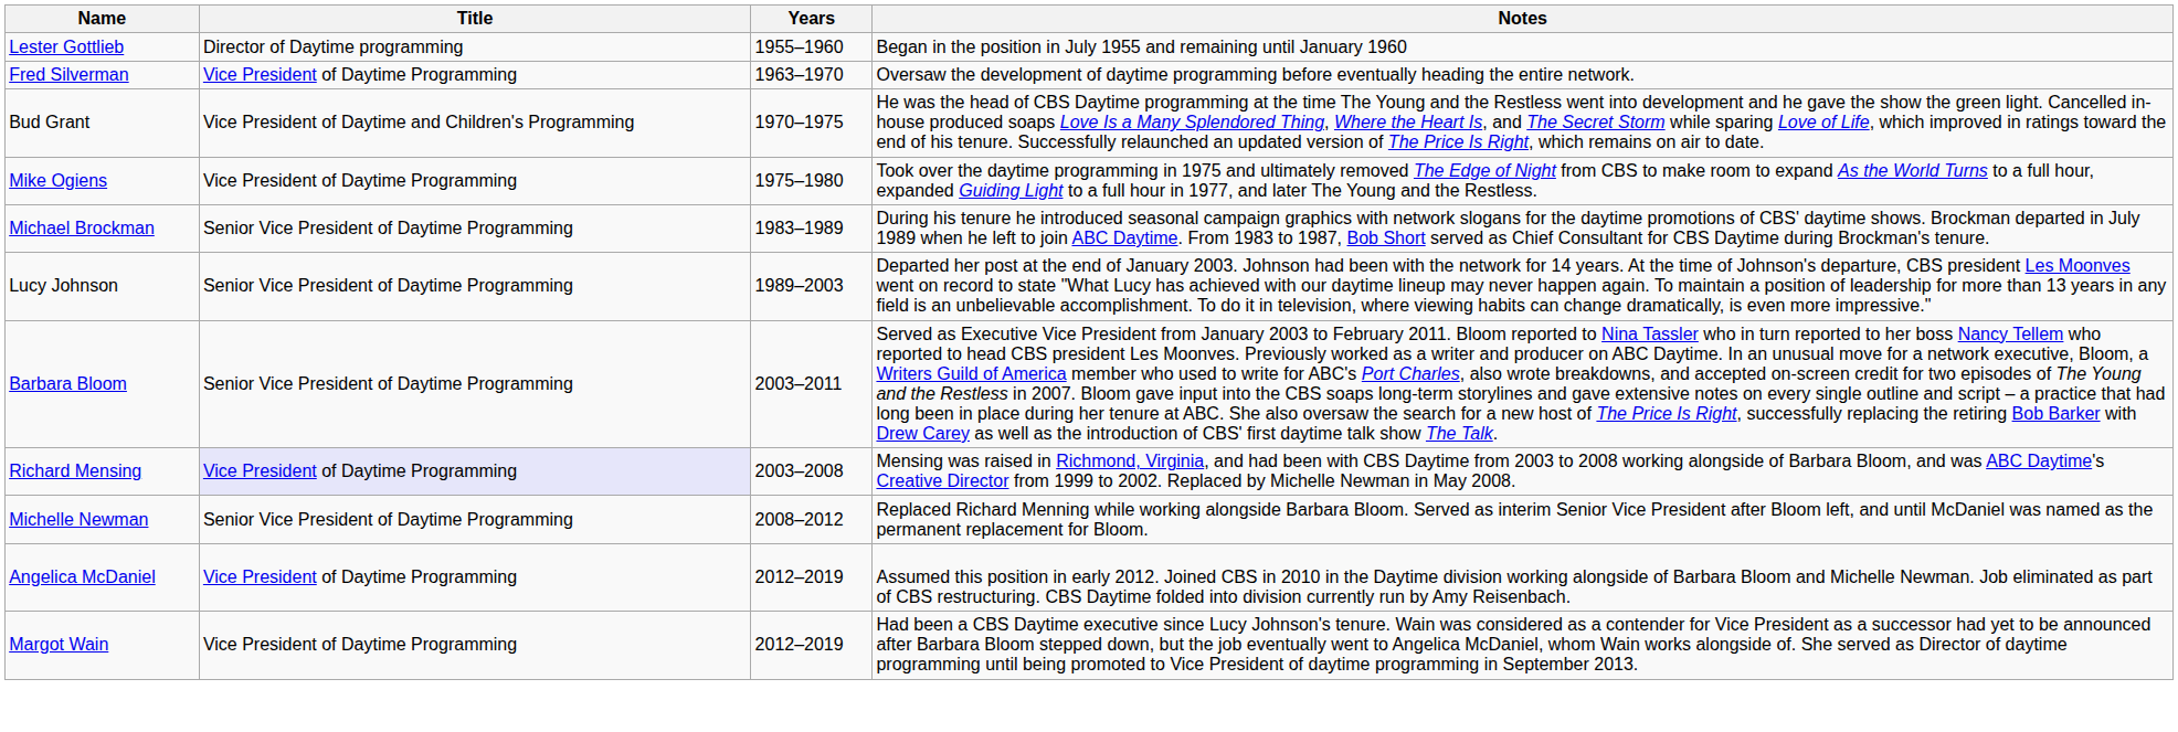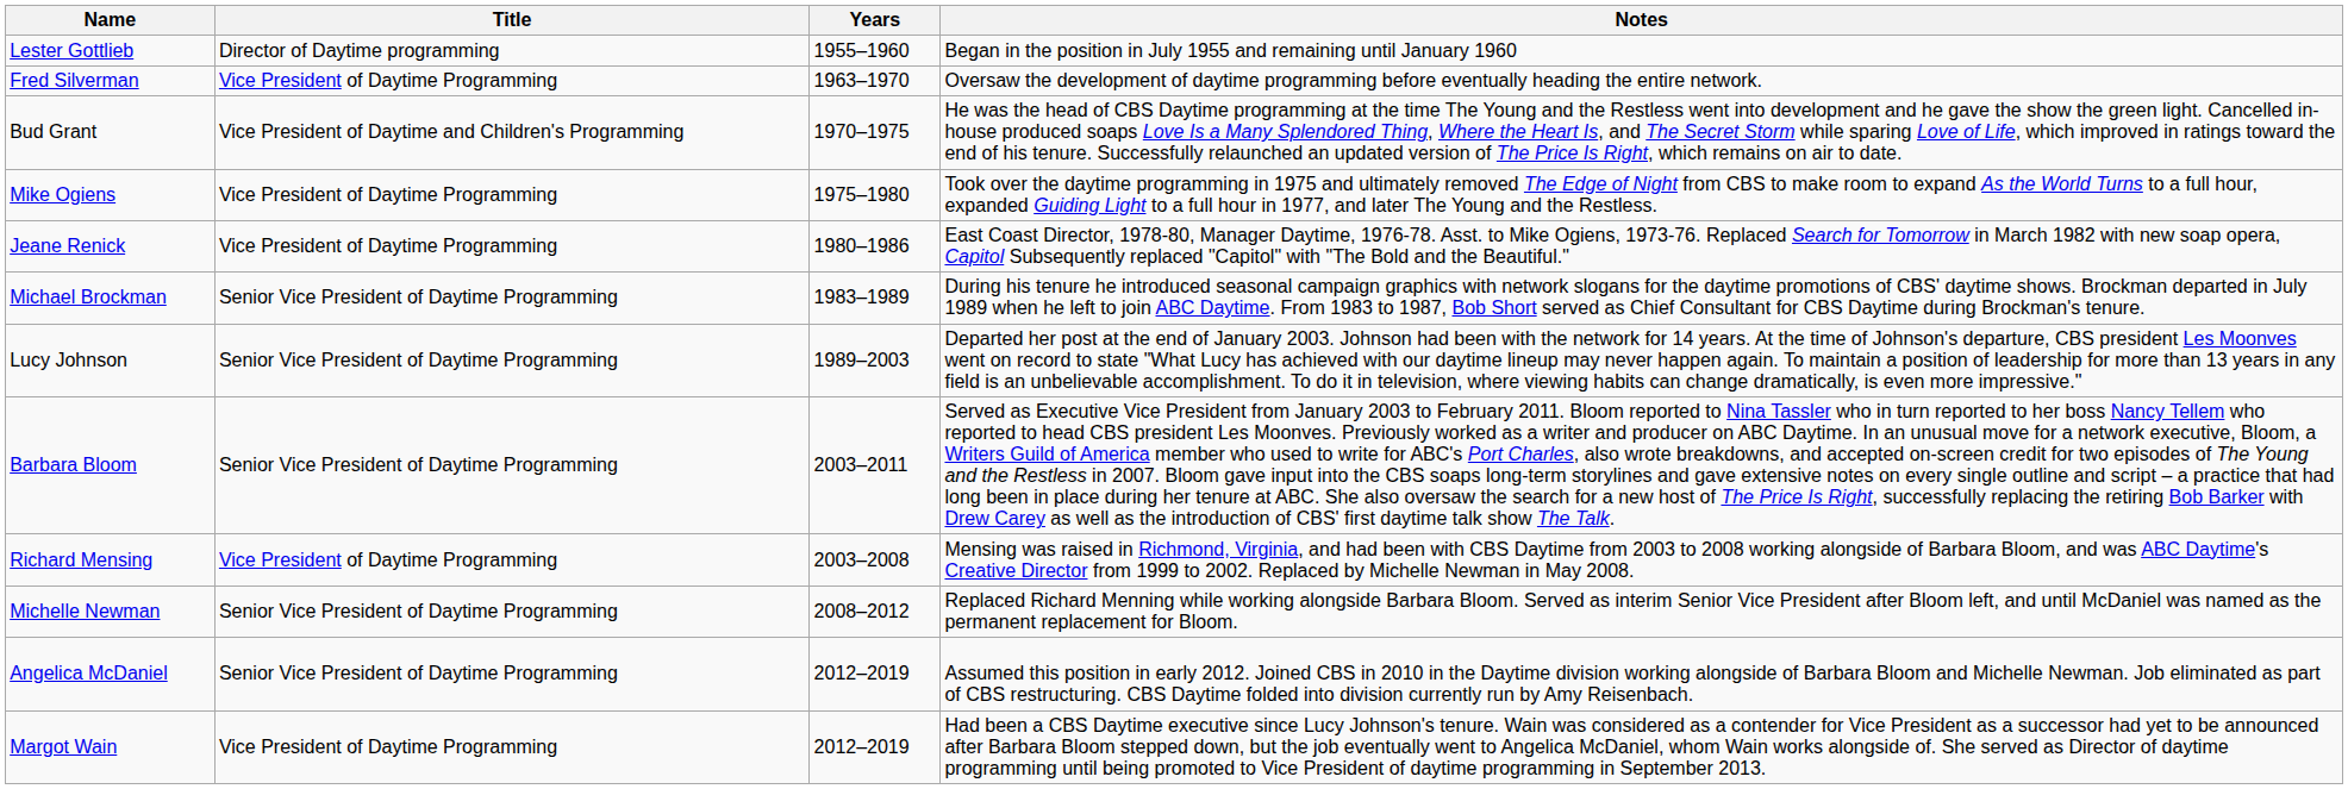 <table class="wikitable sortable plainrowheaders" width="99%">
 <tr>
 <th scope="col">Name</th>
 <th scope="col">Title</th>
 <th scope="col">Years</th>
 <th scope="col" style="width:60%;" class="unsortable">Notes</th>
 </tr>
 <tr>
 <td><a href='#'>Lester Gottlieb</a></td>
 <td>Director of Daytime programming</td>
 <td>1955–1960</td>
 <td>Began in the position in July 1955 and remaining until January 1960</td>
 </tr>
 <tr>
 <td><a href='#'>Fred Silverman</a></td>
 <td><a href='#'>Vice President</a> of Daytime Programming</td>
 <td>1963–1970</td>
 <td>Oversaw the development of daytime programming before eventually heading the entire network.</td>
 </tr>
 <tr>
 <td>Bud Grant</td>
 <td>Vice President of Daytime and Children's Programming</td>
 <td>1970–1975</td>
 <td>He was the head of CBS Daytime programming at the time The Young and the Restless went into development and he gave the show the green light. Cancelled in-house produced soaps <em><a href='#'>Love Is a Many Splendored Thing</a></em>, <em><a href='#'>Where the Heart Is</a></em>, and <em><a href='#'>The Secret Storm</a></em> while sparing <em><a href='#'>Love of Life</a></em>, which improved in ratings toward the end of his tenure. Successfully relaunched an updated version of <em><a href='#'>The Price Is Right</a></em>, which remains on air to date.</td>
 </tr>
 <tr>
 <td><a href='#'>Mike Ogiens</a></td>
 <td>Vice President of Daytime Programming</td>
 <td>1975–1980</td>
 <td>Took over the daytime programming in 1975 and ultimately removed <em><a href='#'>The Edge of Night</a></em> from CBS to make room to expand <em><a href='#'>As the World Turns</a></em> to a full hour, expanded <em><a href='#'>Guiding Light</a></em> to a full hour in 1977, and later The Young and the Restless.</td>
 </tr>
 <tr>
+<td><a href='#'>Jeane Renick</a></td>
+<td>Vice President of Daytime Programming</td>
+<td>1980–1986</td>
+<td>East Coast Director, 1978-80, Manager Daytime, 1976-78. Asst. to Mike Ogiens, 1973-76. Replaced <em><a href='#'>Search for Tomorrow</a></em> in March 1982 with new soap opera, <em><a href='#'>Capitol</a></em> Subsequently replaced "Capitol" with "The Bold and the Beautiful."</td>
+</tr>
+<tr>
 <td><a href='#'>Michael Brockman</a></td>
 <td>Senior Vice President of Daytime Programming</td>
 <td>1983–1989</td>
 <td>During his tenure he introduced seasonal campaign graphics with network slogans for the daytime promotions of CBS' daytime shows. Brockman departed in July 1989 when he left to join <a href='#'>ABC Daytime</a>. From 1983 to 1987, <a href='#'>Bob Short</a> served as Chief Consultant for CBS Daytime during Brockman's tenure.</td>
 </tr>
 <tr>
 <td>Lucy Johnson</td>
 <td>Senior Vice President of Daytime Programming</td>
 <td>1989–2003</td>
 <td>Departed her post at the end of January 2003. Johnson had been with the network for 14 years. At the time of Johnson's departure, CBS president <a href='#'>Les Moonves</a> went on record to state "What Lucy has achieved with our daytime lineup may never happen again. To maintain a position of leadership for more than 13 years in any field is an unbelievable accomplishment. To do it in television, where viewing habits can change dramatically, is even more impressive."</td>
 </tr>
 <tr>
 <td><a href='#'>Barbara Bloom</a></td>
 <td>Senior Vice President of Daytime Programming</td>
 <td>2003–2011</td>
 <td>Served as Executive Vice President from January 2003 to February 2011. Bloom reported to <a href='#'>Nina Tassler</a> who in turn reported to her boss <a href='#'>Nancy Tellem</a> who reported to head CBS president Les Moonves. Previously worked as a writer and producer on ABC Daytime. In an unusual move for a network executive, Bloom, a <a href='#'>Writers Guild of America</a> member who used to write for ABC's <em><a href='#'>Port Charles</a></em>, also wrote breakdowns, and accepted on-screen credit for two episodes of <em>The Young and the Restless</em> in 2007. Bloom gave input into the CBS soaps long-term storylines and gave extensive notes on every single outline and script – a practice that had long been in place during her tenure at ABC. She also oversaw the search for a new host of <em><a href='#'>The Price Is Right</a></em>, successfully replacing the retiring <a href='#'>Bob Barker</a> with <a href='#'>Drew Carey</a> as well as the introduction of CBS' first daytime talk show <em><a href='#'>The Talk</a></em>.</td>
 </tr>
 <tr>
 <td><a href='#'>Richard Mensing</a></td>
-<td style="background: lavender;"><a href='#'>Vice President</a> of Daytime Programming</td>
+<td><a href='#'>Vice President</a> of Daytime Programming</td>
 <td>2003–2008</td>
 <td>Mensing was raised in <a href='#'>Richmond, Virginia</a>, and had been with CBS Daytime from 2003 to 2008 working alongside of Barbara Bloom, and was <a href='#'>ABC Daytime</a>'s <a href='#'>Creative Director</a> from 1999 to 2002. Replaced by Michelle Newman in May 2008.</td>
 </tr>
 <tr>
 <td><a href='#'>Michelle Newman</a></td>
 <td>Senior Vice President of Daytime Programming</td>
 <td>2008–2012</td>
 <td>Replaced Richard Menning while working alongside Barbara Bloom. Served as interim Senior Vice President after Bloom left, and until McDaniel was named as the permanent replacement for Bloom.</td>
 </tr>
 <tr>
 <td><a href='#'>Angelica McDaniel</a></td>
-<td><a href='#'>Vice President</a> of Daytime Programming</td>
+<td>Senior Vice President of Daytime Programming</td>
 <td>2012–2019</td>
 <td><br>Assumed this position in early 2012. Joined CBS in 2010 in the Daytime division working alongside of Barbara Bloom and Michelle Newman. Job eliminated as part of CBS restructuring. CBS Daytime folded into division currently run by Amy Reisenbach.</td>
 </tr>
 <tr>
 <td><a href='#'>Margot Wain</a></td>
 <td>Vice President of Daytime Programming</td>
 <td>2012–2019</td>
 <td>Had been a CBS Daytime executive since Lucy Johnson's tenure. Wain was considered as a contender for Vice President as a successor had yet to be announced after Barbara Bloom stepped down, but the job eventually went to Angelica McDaniel, whom Wain works alongside of. She served as Director of daytime programming until being promoted to Vice President of daytime programming in September 2013.</td>
 </tr>
 </table>
